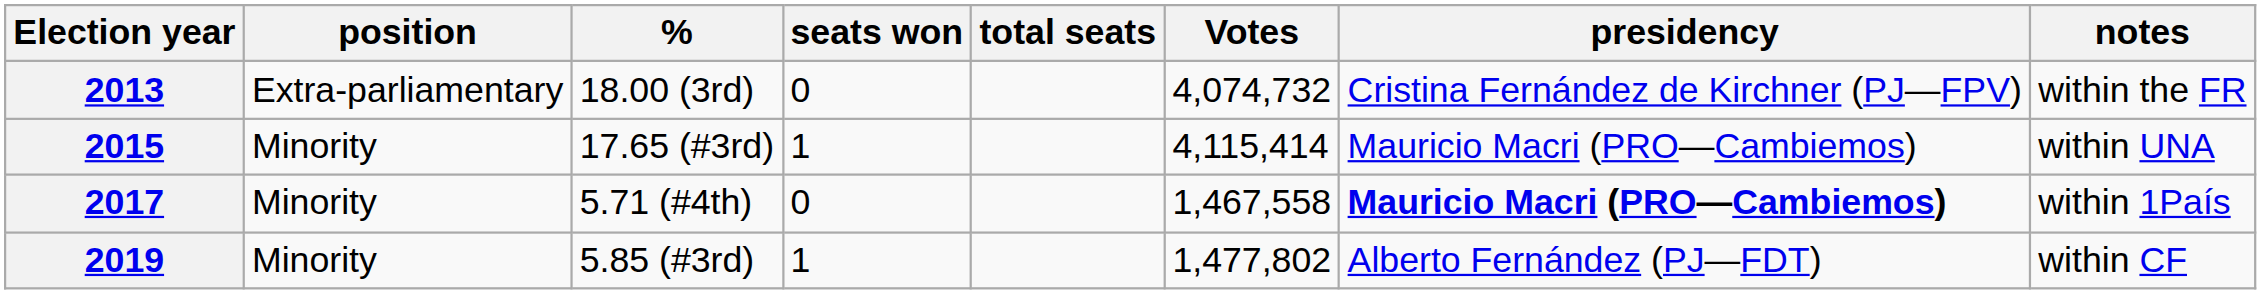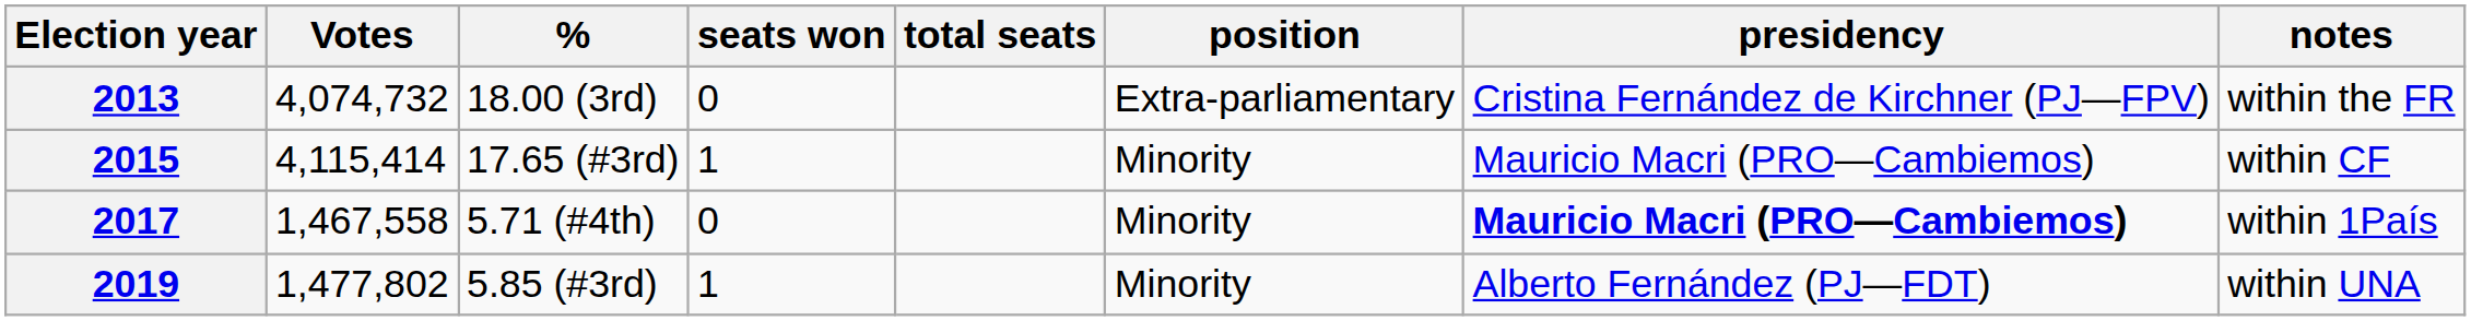 <table class="wikitable">
 <tr>
 <th>Election year</th>
-<th>position</th>
+<th>Votes</th>
 <th>%</th>
 <th>seats won</th>
 <th>total seats</th>
-<th>Votes</th>
+<th>position</th>
 <th>presidency</th>
 <th>notes</th>
 </tr>
 <tr>
 <th><a href='#'>2013</a></th>
-<td>Extra-parliamentary</td>
+<td>4,074,732</td>
 <td>18.00 (3rd)</td>
 <td>0</td>
 <td></td>
-<td>4,074,732</td>
+<td>Extra-parliamentary</td>
 <td><a href='#'>Cristina Fernández de Kirchner</a> (<a href='#'>PJ</a>—<a href='#'>FPV</a>)</td>
 <td>within the <a href='#'>FR</a></td>
 </tr>
 <tr>
 <th><a href='#'>2015</a></th>
-<td>Minority</td>
+<td>4,115,414</td>
 <td>17.65 (#3rd)</td>
 <td>1</td>
 <td></td>
-<td>4,115,414</td>
+<td>Minority</td>
 <td><a href='#'>Mauricio Macri</a> (<a href='#'>PRO</a>—<a href='#'>Cambiemos</a>)</td>
-<td>within <a href='#'>UNA</a></td>
+<td>within <a href='#'>CF</a></td>
 </tr>
 <tr>
 <th><a href='#'>2017</a></th>
-<td>Minority</td>
+<td>1,467,558</td>
 <td>5.71 (#4th)</td>
 <td>0</td>
 <td></td>
-<td>1,467,558</td>
+<td>Minority</td>
 <td><strong><a href='#'>Mauricio Macri</a> (<a href='#'>PRO</a>—<a href='#'>Cambiemos</a>)</strong></td>
 <td>within <a href='#'>1País</a></td>
 </tr>
 <tr>
 <th><a href='#'>2019</a></th>
-<td>Minority</td>
+<td>1,477,802</td>
 <td>5.85 (#3rd)</td>
 <td>1</td>
 <td></td>
-<td>1,477,802</td>
+<td>Minority</td>
 <td><a href='#'>Alberto Fernández</a> (<a href='#'>PJ</a>—<a href='#'>FDT</a>)</td>
-<td>within <a href='#'>CF</a></td>
+<td>within <a href='#'>UNA</a></td>
 </tr>
 </table>
